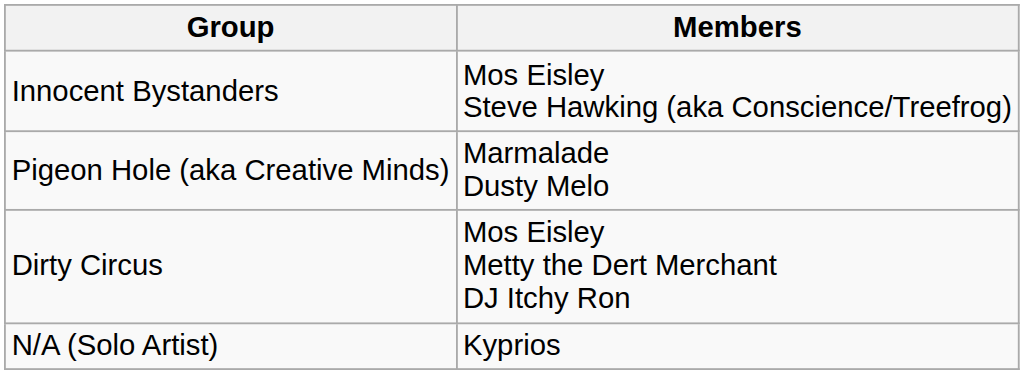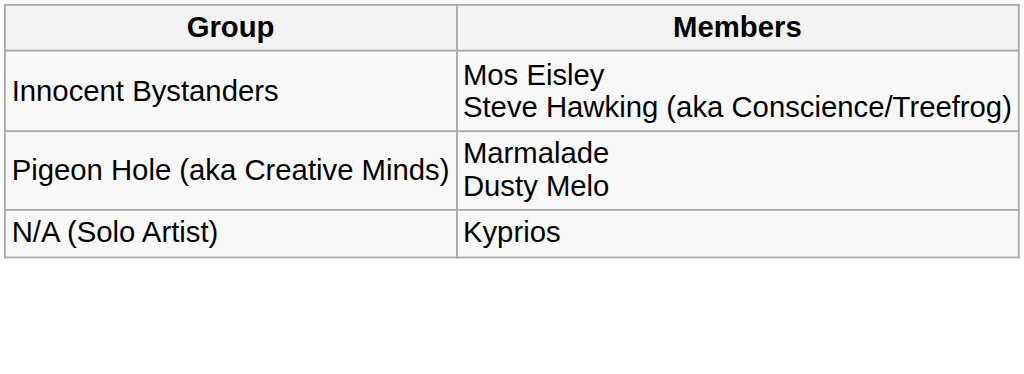 <table class="wikitable">
 <tr>
 <th>Group</th>
 <th>Members</th>
 </tr>
 <tr>
 <td>Innocent Bystanders</td>
 <td>Mos Eisley<br>Steve Hawking (aka Conscience/Treefrog)</td>
 </tr>
 <tr>
 <td>Pigeon Hole (aka Creative Minds)</td>
 <td>Marmalade<br>Dusty Melo</td>
 </tr>
 <tr>
-<td>Dirty Circus</td>
-<td>Mos Eisley<br>Metty the Dert Merchant<br>DJ Itchy Ron</td>
-</tr>
-<tr>
 <td>N/A (Solo Artist)</td>
 <td>Kyprios</td>
 </tr>
 </table>
